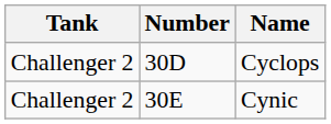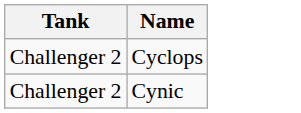 <table class="wikitable">
 <tr>
 <th>Tank</th>
-<th>Number</th>
 <th>Name</th>
 </tr>
 <tr>
 <td>Challenger 2</td>
-<td>30D</td>
 <td>Cyclops</td>
 </tr>
 <tr>
 <td>Challenger 2</td>
-<td>30E</td>
 <td>Cynic</td>
 </tr>
 </table>
